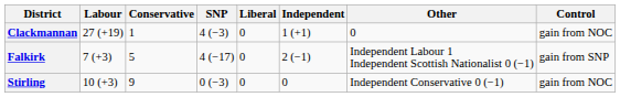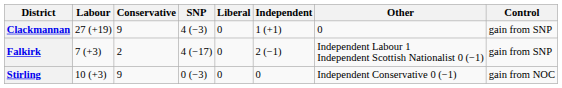 <table class="wikitable">
 <tr>
 <th scope="col">District</th>
 <th scope="col">Labour</th>
 <th scope="col">Conservative</th>
 <th scope="col">SNP</th>
 <th scope="col">Liberal</th>
 <th scope="col">Independent</th>
 <th scope="col">Other</th>
 <th scope="col" colspan=2>Control<br></th>
 </tr>
 <tr>
 <th scope="row" style="text-align: left;"><a href='#'>Clackmannan</a></th>
 <td>27 (+19)</td>
-<td>1</td>
+<td>9</td>
 <td>4 (−3)</td>
 <td>0</td>
 <td>1 (+1)</td>
 <td>0</td>
-<td> gain from NOC</td>
+<td> gain from SNP</td>
 </tr>
 <tr>
 <th scope="row" style="text-align: left;"><a href='#'>Falkirk</a></th>
 <td>7 (+3)</td>
-<td>5</td>
+<td>2</td>
 <td>4 (−17)</td>
 <td>0</td>
 <td>2 (−1)</td>
 <td>Independent Labour 1<br>Independent Scottish Nationalist 0 (−1)</td>
 <td> gain from SNP</td>
 </tr>
 <tr>
 <th scope="row" style="text-align: left;"><a href='#'>Stirling</a></th>
 <td>10 (+3)</td>
 <td>9</td>
 <td>0 (−3)</td>
 <td>0</td>
 <td>0</td>
 <td>Independent Conservative 0 (−1)</td>
 <td> gain from NOC</td>
 </tr>
 </table>
